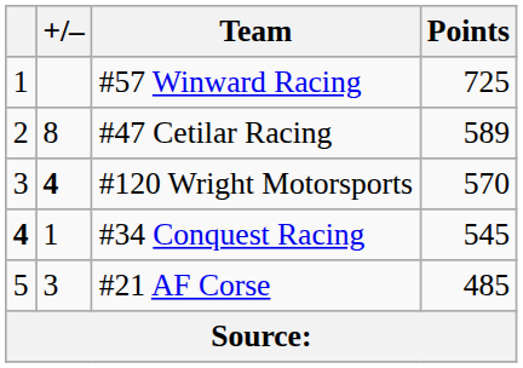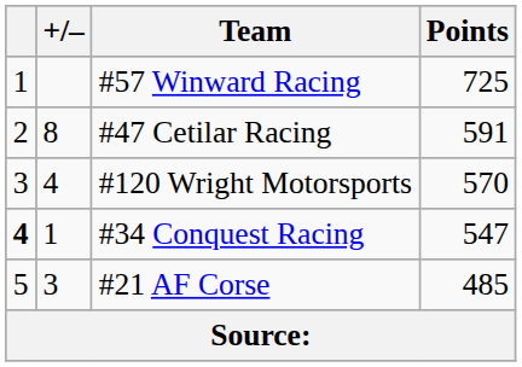 <table class="wikitable" style="font-size: 95%;">
 <tr>
 <th scope="col"></th>
 <th scope="col">+/–</th>
 <th scope="col">Team</th>
 <th scope="col">Points</th>
 </tr>
 <tr>
 <td align=center>1</td>
 <td align="left"></td>
 <td>#57 <a href='#'>Winward Racing</a></td>
 <td align=right>725</td>
 </tr>
 <tr>
 <td align=center>2</td>
 <td align="left"> 8</td>
 <td>#47 Cetilar Racing</td>
-<td align=right>589</td>
+<td align=right>591</td>
 </tr>
 <tr>
 <td align=center>3</td>
-<td align="left"><strong> 4</strong></td>
+<td align="left"> 4</td>
 <td>#120 Wright Motorsports</td>
 <td align=right>570</td>
 </tr>
 <tr>
 <td align=center><strong>4</strong></td>
 <td align="left"> 1</td>
 <td>#34 <a href='#'>Conquest Racing</a></td>
-<td align=right>545</td>
+<td align=right>547</td>
 </tr>
 <tr>
 <td align=center>5</td>
 <td align="left"> 3</td>
 <td>#21 <a href='#'>AF Corse</a></td>
 <td align=right>485</td>
 </tr>
 <tr>
 <th colspan=5>Source:</th>
 </tr>
 </table>
